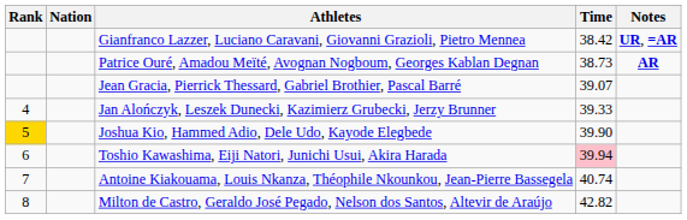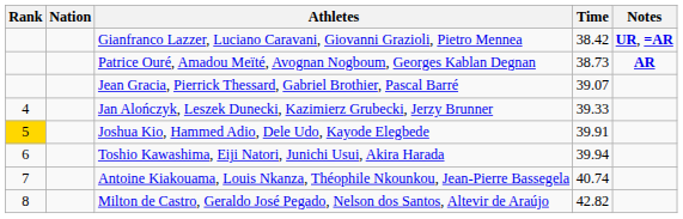 <table class="wikitable sortable" style="text-align:center">
 <tr>
 <th>Rank</th>
 <th>Nation</th>
 <th>Athletes</th>
 <th>Time</th>
 <th>Notes</th>
 </tr>
 <tr>
 <td></td>
 <td align=left></td>
 <td align=left><a href='#'>Gianfranco Lazzer</a>, <a href='#'>Luciano Caravani</a>, <a href='#'>Giovanni Grazioli</a>, <a href='#'>Pietro Mennea</a></td>
 <td>38.42</td>
 <td><strong><a href='#'>UR</a></strong>, <strong><a href='#'>=AR</a></strong></td>
 </tr>
 <tr>
 <td></td>
 <td align=left></td>
 <td align=left><a href='#'>Patrice Ouré</a>, <a href='#'>Amadou Meïté</a>, <a href='#'>Avognan Nogboum</a>, <a href='#'>Georges Kablan Degnan</a></td>
 <td>38.73</td>
 <td><strong><a href='#'>AR</a></strong></td>
 </tr>
 <tr>
 <td></td>
 <td align=left></td>
 <td align=left><a href='#'>Jean Gracia</a>, <a href='#'>Pierrick Thessard</a>, <a href='#'>Gabriel Brothier</a>, <a href='#'>Pascal Barré</a></td>
 <td>39.07</td>
 <td></td>
 </tr>
 <tr>
 <td>4</td>
 <td align=left></td>
 <td align=left><a href='#'>Jan Alończyk</a>, <a href='#'>Leszek Dunecki</a>, <a href='#'>Kazimierz Grubecki</a>, <a href='#'>Jerzy Brunner</a></td>
 <td>39.33</td>
 <td></td>
 </tr>
 <tr>
 <td style="background: gold;">5</td>
 <td align=left></td>
 <td align=left><a href='#'>Joshua Kio</a>, <a href='#'>Hammed Adio</a>, <a href='#'>Dele Udo</a>, <a href='#'>Kayode Elegbede</a></td>
-<td>39.90</td>
+<td>39.91</td>
 <td></td>
 </tr>
 <tr>
 <td>6</td>
 <td align=left></td>
 <td align=left><a href='#'>Toshio Kawashima</a>, <a href='#'>Eiji Natori</a>, <a href='#'>Junichi Usui</a>, <a href='#'>Akira Harada</a></td>
-<td style="background: pink;">39.94</td>
+<td>39.94</td>
 <td></td>
 </tr>
 <tr>
 <td>7</td>
 <td align=left></td>
 <td align=left><a href='#'>Antoine Kiakouama</a>, <a href='#'>Louis Nkanza</a>, <a href='#'>Théophile Nkounkou</a>, <a href='#'>Jean-Pierre Bassegela</a></td>
 <td>40.74</td>
 <td></td>
 </tr>
 <tr>
 <td>8</td>
 <td align=left></td>
 <td align=left><a href='#'>Milton de Castro</a>, <a href='#'>Geraldo José Pegado</a>, <a href='#'>Nelson dos Santos</a>, <a href='#'>Altevir de Araújo</a></td>
 <td>42.82</td>
 <td></td>
 </tr>
 </table>
